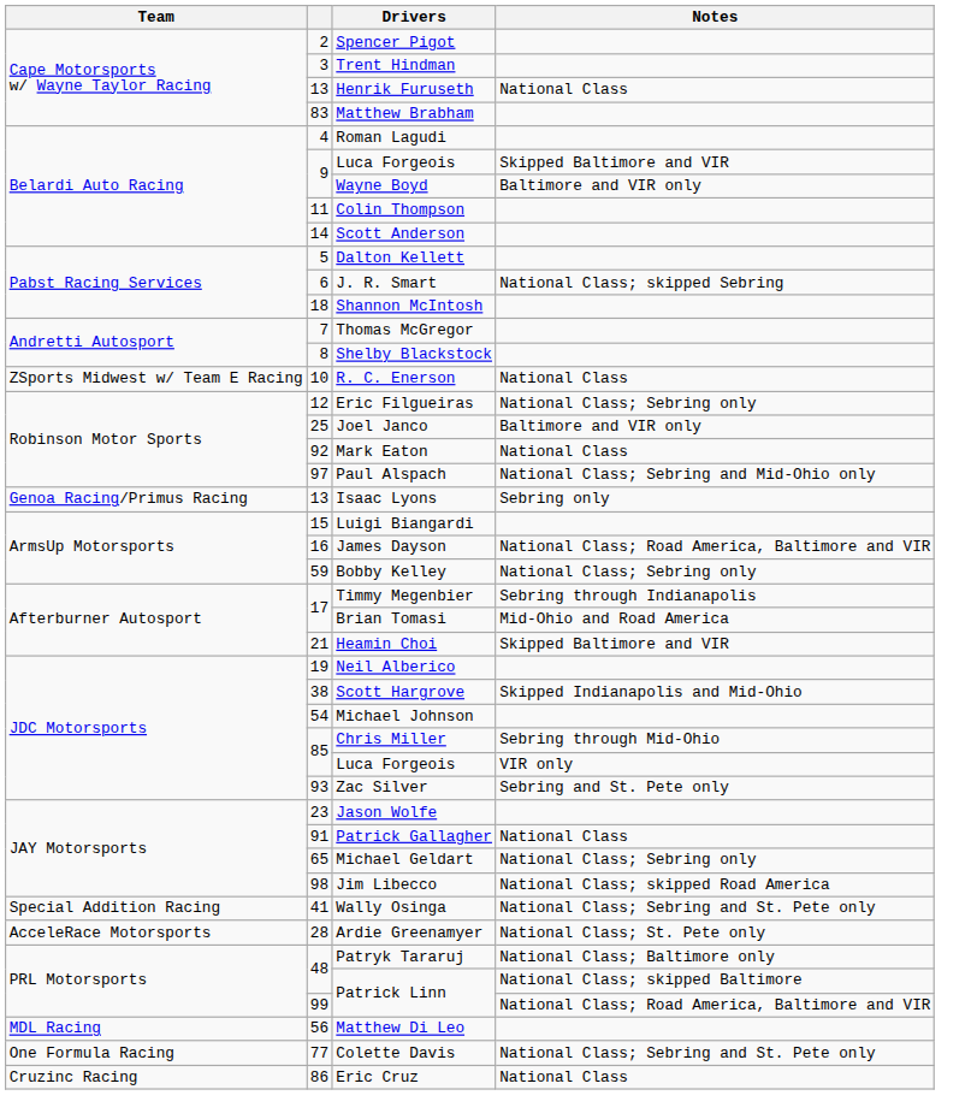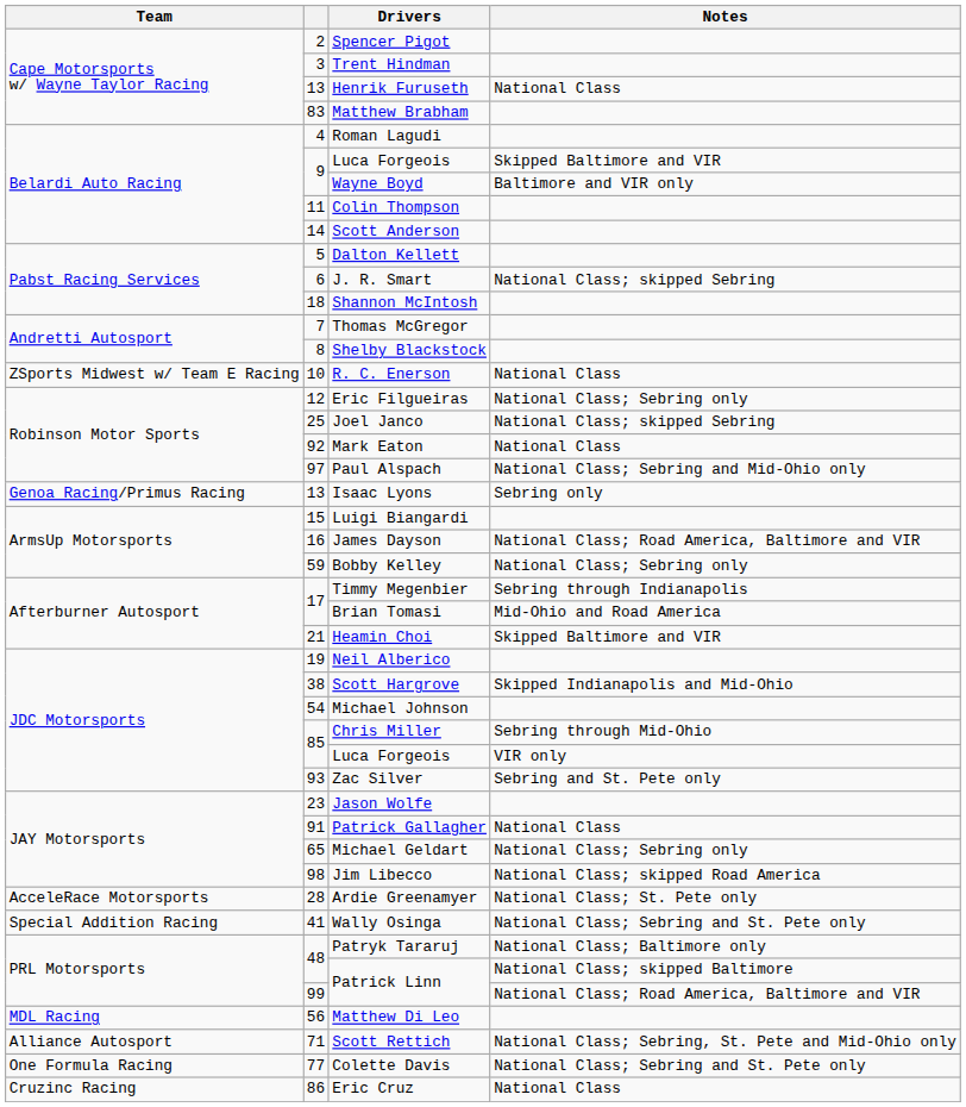 <table class="wikitable" style="font-size:85%;">
 <tr>
 <th>Team</th>
 <th></th>
 <th>Drivers</th>
 <th>Notes</th>
 </tr>
 <tr>
 <td rowspan=4> <a href='#'>Cape Motorsports</a><br>w/ <a href='#'>Wayne Taylor Racing</a></td>
 <td align="right">2</td>
 <td> <a href='#'>Spencer Pigot</a></td>
 <td></td>
 </tr>
 <tr>
 <td align="right">3</td>
 <td> <a href='#'>Trent Hindman</a></td>
 <td></td>
 </tr>
 <tr>
 <td align="right">13</td>
 <td> <a href='#'>Henrik Furuseth</a></td>
 <td>National Class</td>
 </tr>
 <tr>
 <td align="right">83</td>
 <td> <a href='#'>Matthew Brabham</a></td>
 <td></td>
 </tr>
 <tr>
 <td rowspan=5> <a href='#'>Belardi Auto Racing</a></td>
 <td align="right">4</td>
 <td> Roman Lagudi</td>
 <td></td>
 </tr>
 <tr>
 <td align="right" rowspan=2>9</td>
 <td> Luca Forgeois</td>
 <td>Skipped Baltimore and VIR</td>
 </tr>
 <tr>
 <td> <a href='#'>Wayne Boyd</a></td>
 <td>Baltimore and VIR only</td>
 </tr>
 <tr>
 <td align="right">11</td>
 <td> <a href='#'>Colin Thompson</a></td>
 <td></td>
 </tr>
 <tr>
 <td align="right">14</td>
 <td> <a href='#'>Scott Anderson</a></td>
 <td></td>
 </tr>
 <tr>
 <td rowspan=3> <a href='#'>Pabst Racing Services</a></td>
 <td align="right">5</td>
 <td> <a href='#'>Dalton Kellett</a></td>
 <td></td>
 </tr>
 <tr>
 <td align="right">6</td>
 <td> J. R. Smart</td>
 <td>National Class; skipped Sebring</td>
 </tr>
 <tr>
 <td align="right">18</td>
 <td> <a href='#'>Shannon McIntosh</a></td>
 <td></td>
 </tr>
 <tr>
 <td rowspan=2> <a href='#'>Andretti Autosport</a></td>
 <td align="right">7</td>
 <td> Thomas McGregor</td>
 <td></td>
 </tr>
 <tr>
 <td align="right">8</td>
 <td> <a href='#'>Shelby Blackstock</a></td>
 <td></td>
 </tr>
 <tr>
 <td> ZSports Midwest w/ Team E Racing</td>
 <td align="right">10</td>
 <td> <a href='#'>R. C. Enerson</a></td>
 <td>National Class</td>
 </tr>
 <tr>
 <td rowspan=4> Robinson Motor Sports</td>
 <td align="right">12</td>
 <td> Eric Filgueiras</td>
 <td>National Class; Sebring only</td>
 </tr>
 <tr>
 <td align="right">25</td>
 <td> Joel Janco</td>
-<td>Baltimore and VIR only</td>
+<td>National Class; skipped Sebring</td>
 </tr>
 <tr>
 <td align="right">92</td>
 <td> Mark Eaton</td>
 <td>National Class</td>
 </tr>
 <tr>
 <td align="right">97</td>
 <td> Paul Alspach</td>
 <td>National Class; Sebring and Mid-Ohio only</td>
 </tr>
 <tr>
 <td> <a href='#'>Genoa Racing</a>/Primus Racing</td>
 <td align="right">13</td>
 <td> Isaac Lyons</td>
 <td>Sebring only</td>
 </tr>
 <tr>
 <td rowspan=3> ArmsUp Motorsports</td>
 <td align="right">15</td>
 <td> Luigi Biangardi</td>
 <td></td>
 </tr>
 <tr>
 <td align="right">16</td>
 <td> James Dayson</td>
 <td>National Class; Road America, Baltimore and VIR</td>
 </tr>
 <tr>
 <td align="right">59</td>
 <td> Bobby Kelley</td>
 <td>National Class; Sebring only</td>
 </tr>
 <tr>
 <td rowspan=3> Afterburner Autosport</td>
 <td rowspan=2 align="right">17</td>
 <td> Timmy Megenbier</td>
 <td>Sebring through Indianapolis</td>
 </tr>
 <tr>
 <td> Brian Tomasi</td>
 <td>Mid-Ohio and Road America</td>
 </tr>
 <tr>
 <td align="right">21</td>
 <td> <a href='#'>Heamin Choi</a></td>
 <td>Skipped Baltimore and VIR</td>
 </tr>
 <tr>
 <td rowspan=6> <a href='#'>JDC Motorsports</a></td>
 <td align="right">19</td>
 <td> <a href='#'>Neil Alberico</a></td>
 <td></td>
 </tr>
 <tr>
 <td align="right">38</td>
 <td> <a href='#'>Scott Hargrove</a></td>
 <td>Skipped Indianapolis and Mid-Ohio</td>
 </tr>
 <tr>
 <td align="right">54</td>
 <td> Michael Johnson</td>
 <td></td>
 </tr>
 <tr>
 <td align="right" rowspan=2>85</td>
 <td> <a href='#'>Chris Miller</a></td>
 <td>Sebring through Mid-Ohio</td>
 </tr>
 <tr>
 <td> Luca Forgeois</td>
 <td>VIR only</td>
 </tr>
 <tr>
 <td align="right">93</td>
 <td> Zac Silver</td>
 <td>Sebring and St. Pete only</td>
 </tr>
 <tr>
 <td rowspan=4> JAY Motorsports</td>
 <td align="right">23</td>
 <td> <a href='#'>Jason Wolfe</a></td>
 <td></td>
 </tr>
 <tr>
 <td align="right">91</td>
 <td> <a href='#'>Patrick Gallagher</a></td>
 <td>National Class</td>
 </tr>
 <tr>
 <td align="right">65</td>
 <td> Michael Geldart</td>
 <td>National Class; Sebring only</td>
 </tr>
 <tr>
 <td align="right">98</td>
 <td> Jim Libecco</td>
 <td>National Class; skipped Road America</td>
 </tr>
 <tr>
+<td> AcceleRace Motorsports</td>
+<td align="right">28</td>
+<td> Ardie Greenamyer</td>
+<td>National Class; St. Pete only</td>
+</tr>
+<tr>
 <td> Special Addition Racing</td>
 <td align="right">41</td>
 <td> Wally Osinga</td>
 <td>National Class; Sebring and St. Pete only</td>
-</tr>
-<tr>
-<td> AcceleRace Motorsports</td>
-<td align="right">28</td>
-<td> Ardie Greenamyer</td>
-<td>National Class; St. Pete only</td>
 </tr>
 <tr>
 <td rowspan=3> PRL Motorsports</td>
 <td align="right" rowspan=2>48</td>
 <td> Patryk Tararuj</td>
 <td>National Class; Baltimore only</td>
 </tr>
 <tr>
 <td rowspan=2> Patrick Linn</td>
 <td>National Class; skipped Baltimore</td>
 </tr>
 <tr>
 <td align="right">99</td>
 <td>National Class; Road America, Baltimore and VIR</td>
 </tr>
 <tr>
 <td> <a href='#'>MDL Racing</a></td>
 <td align="right">56</td>
 <td> <a href='#'>Matthew Di Leo</a></td>
 <td></td>
 </tr>
 <tr>
+<td> Alliance Autosport</td>
+<td align="right">71</td>
+<td> <a href='#'>Scott Rettich</a></td>
+<td>National Class; Sebring, St. Pete and Mid-Ohio only</td>
+</tr>
+<tr>
 <td> One Formula Racing</td>
 <td align="right">77</td>
 <td> Colette Davis</td>
 <td>National Class; Sebring and St. Pete only</td>
 </tr>
 <tr>
 <td> Cruzinc Racing</td>
 <td align="right">86</td>
 <td> Eric Cruz</td>
 <td>National Class</td>
 </tr>
 </table>
